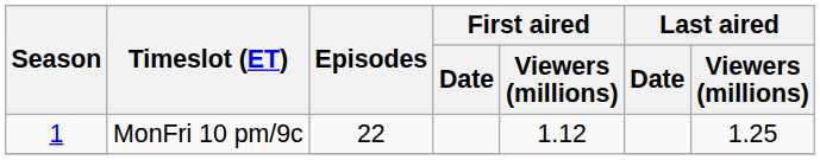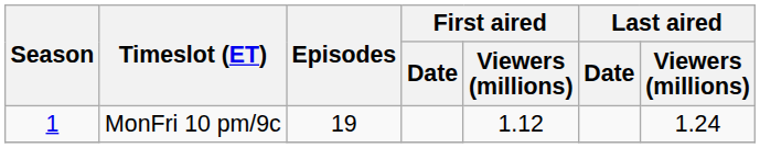 <table class="wikitable" style="text-align: center">
 <tr>
 <th scope="col" rowspan="2">Season</th>
 <th scope="col" rowspan="2">Timeslot (<a href='#'>ET</a>)</th>
 <th scope="col" rowspan="2" colspan="1">Episodes</th>
 <th scope="col" colspan="2">First aired</th>
 <th scope="col" colspan="2">Last aired</th>
 </tr>
 <tr>
 <th scope="col">Date</th>
 <th scope="col">Viewers<br>(millions)</th>
 <th scope="col">Date</th>
 <th scope="col">Viewers<br>(millions)</th>
 </tr>
 <tr>
 <td rowspan="1"><a href='#'>1</a></td>
 <td rowspan="2">MonFri 10 pm/9c</td>
-<td>22</td>
+<td>19</td>
 <td></td>
 <td rowspan="2">1.12</td>
 <td></td>
-<td rowspan="1">1.25</td>
+<td rowspan="1">1.24</td>
 </tr>
 <tr>
 </tr>
 </table>
